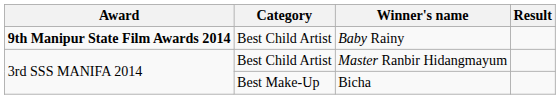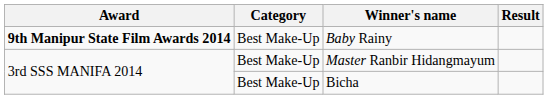 <table class="wikitable sortable">
 <tr>
 <th>Award</th>
 <th>Category</th>
 <th>Winner's name</th>
 <th>Result</th>
 </tr>
 <tr>
 <td><strong>9th Manipur State Film Awards 2014</strong></td>
-<td>Best Child Artist</td>
+<td>Best Make-Up</td>
 <td><em>Baby</em> Rainy</td>
 <td></td>
 </tr>
 <tr>
 <td rowspan="2">3rd SSS MANIFA 2014</td>
-<td>Best Child Artist</td>
+<td>Best Make-Up</td>
 <td><em>Master</em> Ranbir Hidangmayum</td>
 <td></td>
 </tr>
 <tr>
 <td>Best Make-Up</td>
 <td>Bicha</td>
 <td></td>
 </tr>
 </table>
